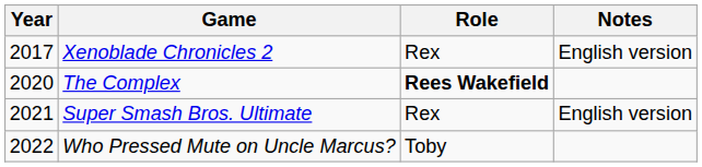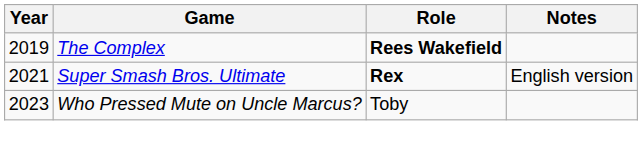 <table class="wikitable sortable">
 <tr>
 <th>Year</th>
 <th>Game</th>
 <th>Role</th>
 <th>Notes</th>
 </tr>
 <tr>
-<td>2017</td>
-<td><em><a href='#'>Xenoblade Chronicles 2</a></em></td>
-<td>Rex</td>
-<td>English version</td>
-</tr>
-<tr>
-<td>2020</td>
+<td>2019</td>
 <td><em><a href='#'>The Complex</a></em></td>
 <td><strong>Rees Wakefield</strong></td>
 <td></td>
 </tr>
 <tr>
 <td>2021</td>
 <td><em><a href='#'>Super Smash Bros. Ultimate</a></em></td>
-<td>Rex</td>
+<td><strong>Rex</strong></td>
 <td>English version</td>
 </tr>
 <tr>
-<td>2022</td>
+<td>2023</td>
 <td><em>Who Pressed Mute on Uncle Marcus?</em></td>
 <td>Toby</td>
 <td></td>
 </tr>
 </table>
